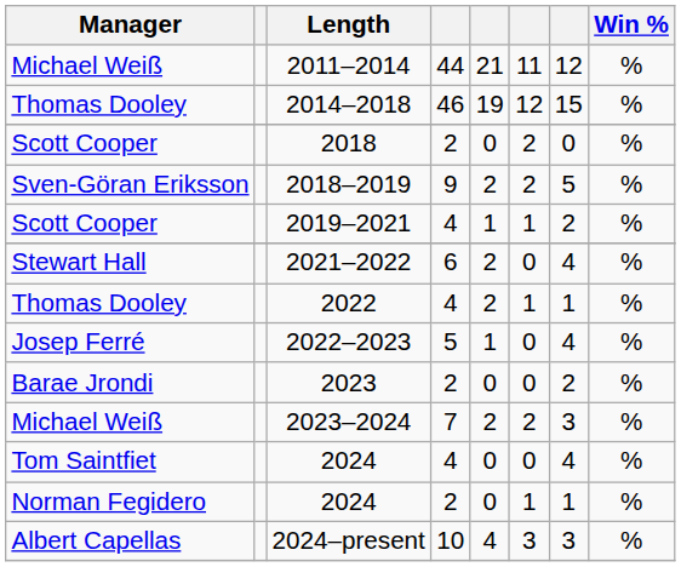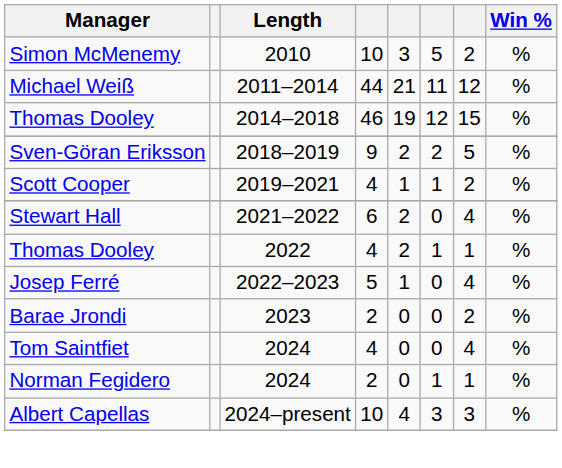 <table class="wikitable sortable" style="text-align: center">
 <tr>
 <th>Manager</th>
 <th></th>
 <th>Length</th>
 <th></th>
 <th></th>
 <th></th>
 <th></th>
 <th><a href='#'>Win %</a></th>
+</tr>
+<tr>
+<td style="text-align: left;"><a href='#'>Simon McMenemy</a></td>
+<td></td>
+<td>2010</td>
+<td>10</td>
+<td>3</td>
+<td>5</td>
+<td>2</td>
+<td>%</td>
 </tr>
 <tr>
 <td style="text-align: left;"><a href='#'>Michael Weiß</a></td>
 <td></td>
 <td>2011–2014</td>
 <td>44</td>
 <td>21</td>
 <td>11</td>
 <td>12</td>
 <td>%</td>
 </tr>
 <tr>
 <td style="text-align: left;"><a href='#'>Thomas Dooley</a></td>
 <td></td>
 <td>2014–2018</td>
 <td>46</td>
 <td>19</td>
 <td>12</td>
 <td>15</td>
 <td>%</td>
 </tr>
 <tr>
-</tr>
-<tr>
-<td style="text-align: left;"><a href='#'>Scott Cooper</a></td>
-<td></td>
-<td>2018</td>
-<td>2</td>
-<td>0</td>
-<td>2</td>
-<td>0</td>
-<td>%</td>
 </tr>
 <tr>
 <td style="text-align: left;"><a href='#'>Sven-Göran Eriksson</a></td>
 <td></td>
 <td>2018–2019</td>
 <td>9</td>
 <td>2</td>
 <td>2</td>
 <td>5</td>
 <td>%</td>
 </tr>
 <tr>
 <td style="text-align: left;"><a href='#'>Scott Cooper</a></td>
 <td></td>
 <td>2019–2021</td>
 <td>4</td>
 <td>1</td>
 <td>1</td>
 <td>2</td>
 <td>%</td>
 </tr>
 <tr>
 </tr>
 <tr>
 <td style="text-align: left;"><a href='#'>Stewart Hall</a></td>
 <td></td>
 <td>2021–2022</td>
 <td>6</td>
 <td>2</td>
 <td>0</td>
 <td>4</td>
 <td>%</td>
 </tr>
 <tr>
 <td style="text-align: left;"><a href='#'>Thomas Dooley</a></td>
 <td></td>
 <td>2022</td>
 <td>4</td>
 <td>2</td>
 <td>1</td>
 <td>1</td>
 <td>%</td>
 </tr>
 <tr>
 <td style="text-align: left;"><a href='#'>Josep Ferré</a></td>
 <td></td>
 <td>2022–2023</td>
 <td>5</td>
 <td>1</td>
 <td>0</td>
 <td>4</td>
 <td>%</td>
 </tr>
 <tr>
 <td style="text-align: left;"><a href='#'>Barae Jrondi</a></td>
 <td></td>
 <td>2023</td>
 <td>2</td>
 <td>0</td>
 <td>0</td>
 <td>2</td>
 <td>%</td>
 </tr>
 <tr>
-<td style="text-align: left;"><a href='#'>Michael Weiß</a></td>
-<td></td>
-<td>2023–2024</td>
-<td>7</td>
-<td>2</td>
-<td>2</td>
-<td>3</td>
-<td>%</td>
-</tr>
-<tr>
 <td style="text-align: left;"><a href='#'>Tom Saintfiet</a></td>
 <td></td>
 <td>2024</td>
 <td>4</td>
 <td>0</td>
 <td>0</td>
 <td>4</td>
 <td>%</td>
 </tr>
 <tr>
 <td style="text-align: left;"><a href='#'>Norman Fegidero</a></td>
 <td></td>
 <td>2024</td>
 <td>2</td>
 <td>0</td>
 <td>1</td>
 <td>1</td>
 <td>%</td>
 </tr>
 <tr>
 <td style="text-align: left;"><a href='#'>Albert Capellas</a></td>
 <td></td>
 <td>2024–present</td>
 <td>10</td>
 <td>4</td>
 <td>3</td>
 <td>3</td>
 <td>%</td>
 </tr>
 <tr>
 </tr>
 </table>
